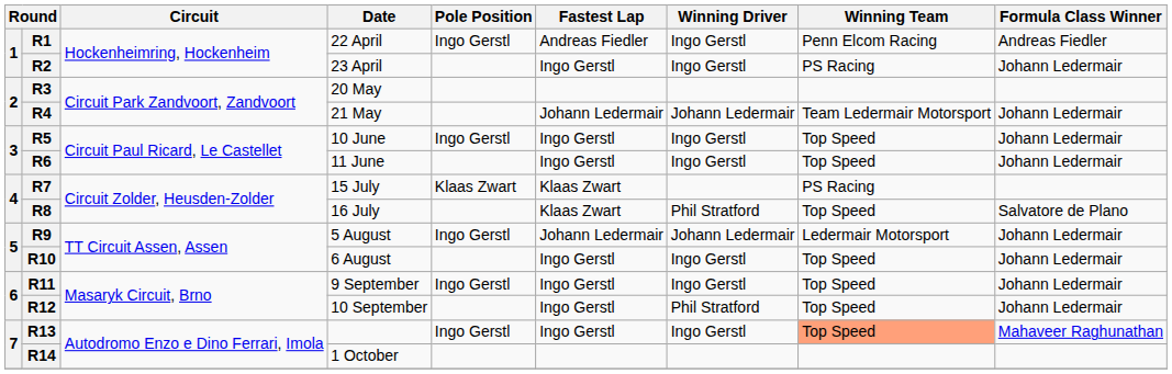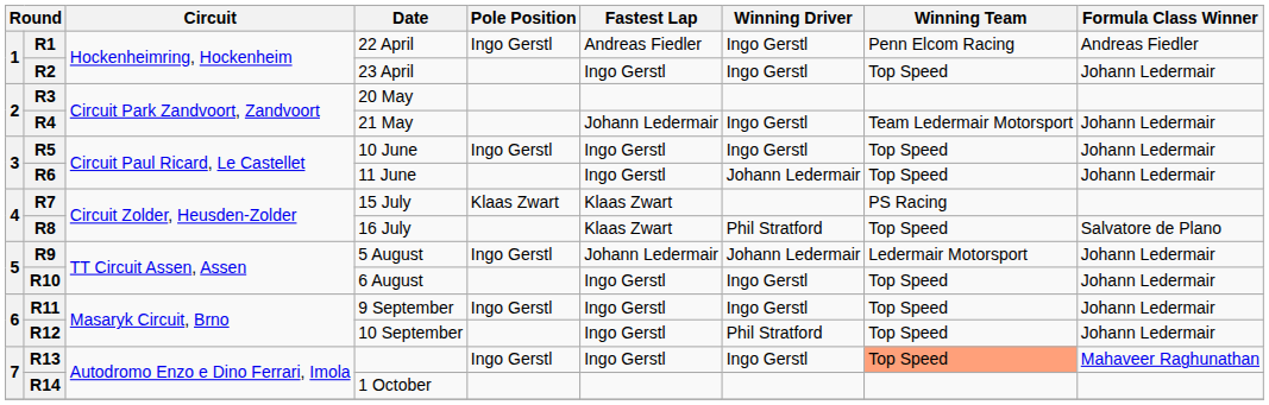 <table class="wikitable" style="font-size: 85%;">
 <tr>
 <th colspan=2>Round</th>
 <th>Circuit</th>
 <th>Date</th>
 <th>Pole Position</th>
 <th>Fastest Lap</th>
 <th>Winning Driver</th>
 <th>Winning Team</th>
 <th>Formula Class Winner</th>
 </tr>
 <tr>
 <th rowspan=2>1</th>
 <th>R1</th>
 <td rowspan=2> <a href='#'>Hockenheimring</a>, <a href='#'>Hockenheim</a></td>
 <td>22 April</td>
 <td> Ingo Gerstl</td>
 <td> Andreas Fiedler</td>
 <td> Ingo Gerstl</td>
 <td> Penn Elcom Racing</td>
 <td> Andreas Fiedler</td>
 </tr>
 <tr>
 <th>R2</th>
 <td>23 April</td>
 <td></td>
 <td> Ingo Gerstl</td>
 <td> Ingo Gerstl</td>
-<td> PS Racing</td>
+<td> Top Speed</td>
 <td> Johann Ledermair</td>
 </tr>
 <tr>
 <th rowspan=2>2</th>
 <th>R3</th>
 <td rowspan=2> <a href='#'>Circuit Park Zandvoort</a>, <a href='#'>Zandvoort</a></td>
 <td>20 May</td>
 <td></td>
 <td></td>
 <td></td>
 <td></td>
 <td></td>
 </tr>
 <tr>
 <th>R4</th>
 <td>21 May</td>
 <td></td>
 <td> Johann Ledermair</td>
-<td> Johann Ledermair</td>
+<td> Ingo Gerstl</td>
 <td> Team Ledermair Motorsport</td>
 <td> Johann Ledermair</td>
 </tr>
 <tr>
 <th rowspan=2>3</th>
 <th>R5</th>
 <td rowspan=2> <a href='#'>Circuit Paul Ricard</a>, <a href='#'>Le Castellet</a></td>
 <td>10 June</td>
 <td> Ingo Gerstl</td>
 <td> Ingo Gerstl</td>
 <td> Ingo Gerstl</td>
 <td> Top Speed</td>
 <td> Johann Ledermair</td>
 </tr>
 <tr>
 <th>R6</th>
 <td>11 June</td>
 <td></td>
 <td> Ingo Gerstl</td>
-<td> Ingo Gerstl</td>
+<td> Johann Ledermair</td>
 <td> Top Speed</td>
 <td> Johann Ledermair</td>
 </tr>
 <tr>
 <th rowspan=2>4</th>
 <th>R7</th>
 <td rowspan=2> <a href='#'>Circuit Zolder</a>, <a href='#'>Heusden-Zolder</a></td>
 <td>15 July</td>
 <td> Klaas Zwart</td>
 <td> Klaas Zwart</td>
 <td></td>
 <td> PS Racing</td>
 <td></td>
 </tr>
 <tr>
 <th>R8</th>
 <td>16 July</td>
 <td></td>
 <td> Klaas Zwart</td>
 <td> Phil Stratford</td>
 <td> Top Speed</td>
 <td> Salvatore de Plano</td>
 </tr>
 <tr>
 <th rowspan=2>5</th>
 <th>R9</th>
 <td rowspan=2> <a href='#'>TT Circuit Assen</a>, <a href='#'>Assen</a></td>
 <td>5 August</td>
 <td> Ingo Gerstl</td>
 <td> Johann Ledermair</td>
 <td> Johann Ledermair</td>
 <td> Ledermair Motorsport</td>
 <td> Johann Ledermair</td>
 </tr>
 <tr>
 <th>R10</th>
 <td>6 August</td>
 <td></td>
 <td> Ingo Gerstl</td>
 <td> Ingo Gerstl</td>
 <td> Top Speed</td>
 <td> Johann Ledermair</td>
 </tr>
 <tr>
 <th rowspan=2>6</th>
 <th>R11</th>
 <td rowspan=2> <a href='#'>Masaryk Circuit</a>, <a href='#'>Brno</a></td>
 <td>9 September</td>
 <td> Ingo Gerstl</td>
 <td> Ingo Gerstl</td>
 <td> Ingo Gerstl</td>
 <td> Top Speed</td>
 <td> Johann Ledermair</td>
 </tr>
 <tr>
 <th>R12</th>
 <td>10 September</td>
 <td></td>
 <td> Ingo Gerstl</td>
 <td> Phil Stratford</td>
 <td> Top Speed</td>
 <td> Johann Ledermair</td>
 </tr>
 <tr>
 <th rowspan=2>7</th>
 <th>R13</th>
 <td rowspan=2> <a href='#'>Autodromo Enzo e Dino Ferrari</a>, <a href='#'>Imola</a></td>
 <td></td>
 <td> Ingo Gerstl</td>
 <td> Ingo Gerstl</td>
 <td> Ingo Gerstl</td>
 <td style="background: lightsalmon;"> Top Speed</td>
 <td> <a href='#'>Mahaveer Raghunathan</a></td>
 </tr>
 <tr>
 <th>R14</th>
 <td>1 October</td>
 <td></td>
 <td></td>
 <td></td>
 <td></td>
 <td></td>
 </tr>
 <tr>
 </tr>
 </table>
